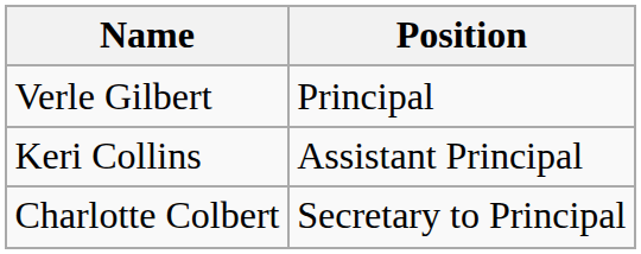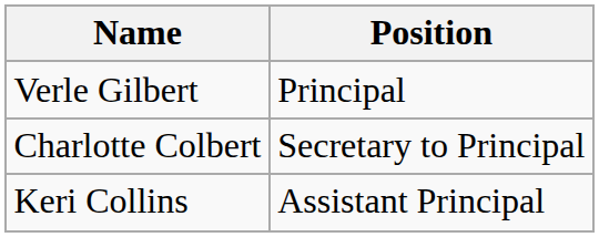 <table class="wikitable">
 <tr>
 <th>Name</th>
 <th>Position</th>
 </tr>
 <tr>
 <td>Verle Gilbert</td>
 <td>Principal</td>
 </tr>
 <tr>
+<td>Charlotte Colbert</td>
+<td>Secretary to Principal</td>
+</tr>
+<tr>
 <td>Keri Collins</td>
 <td>Assistant Principal</td>
 </tr>
-<tr>
-<td>Charlotte Colbert</td>
-<td>Secretary to Principal</td>
-</tr>
 </table>
